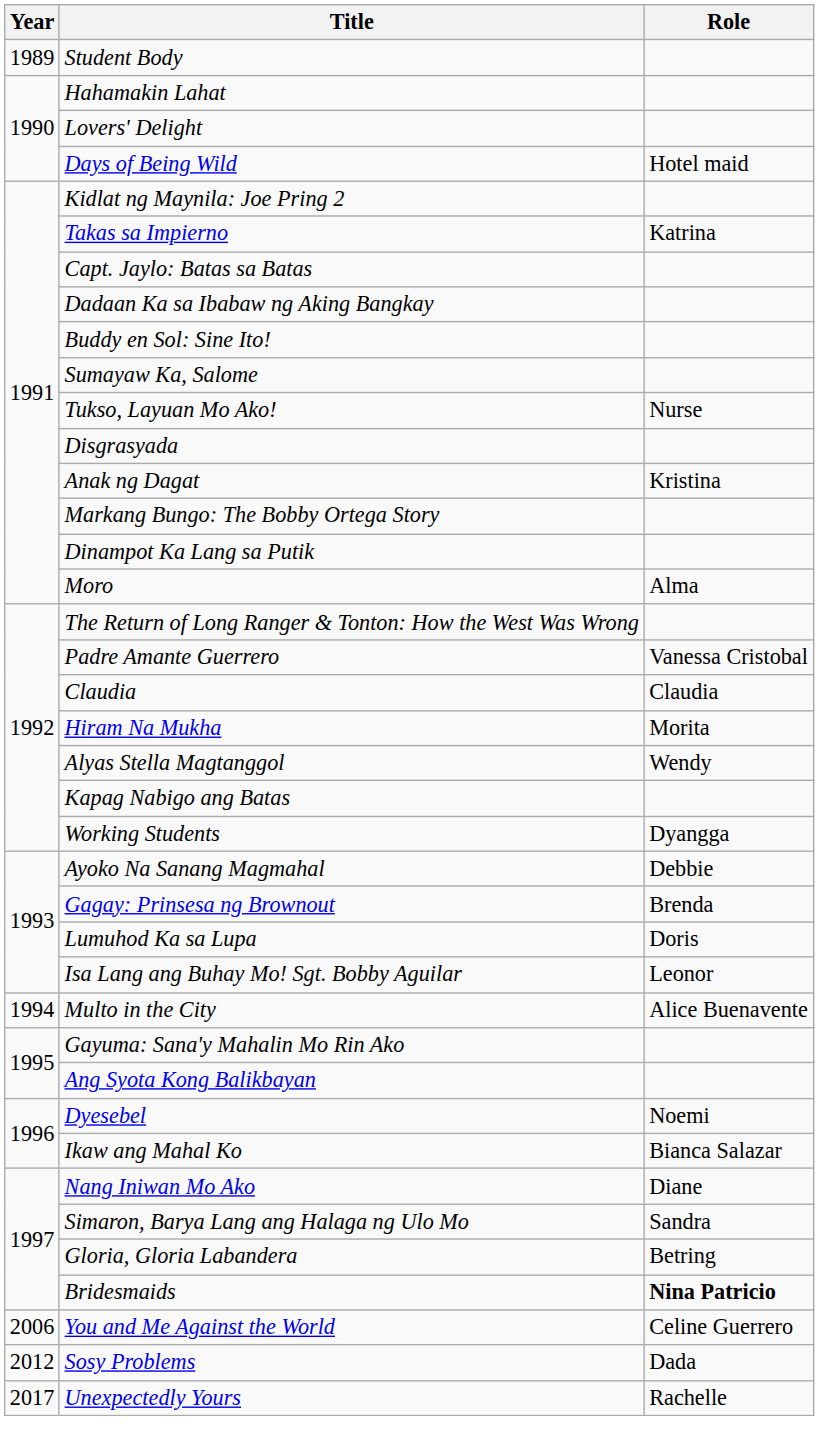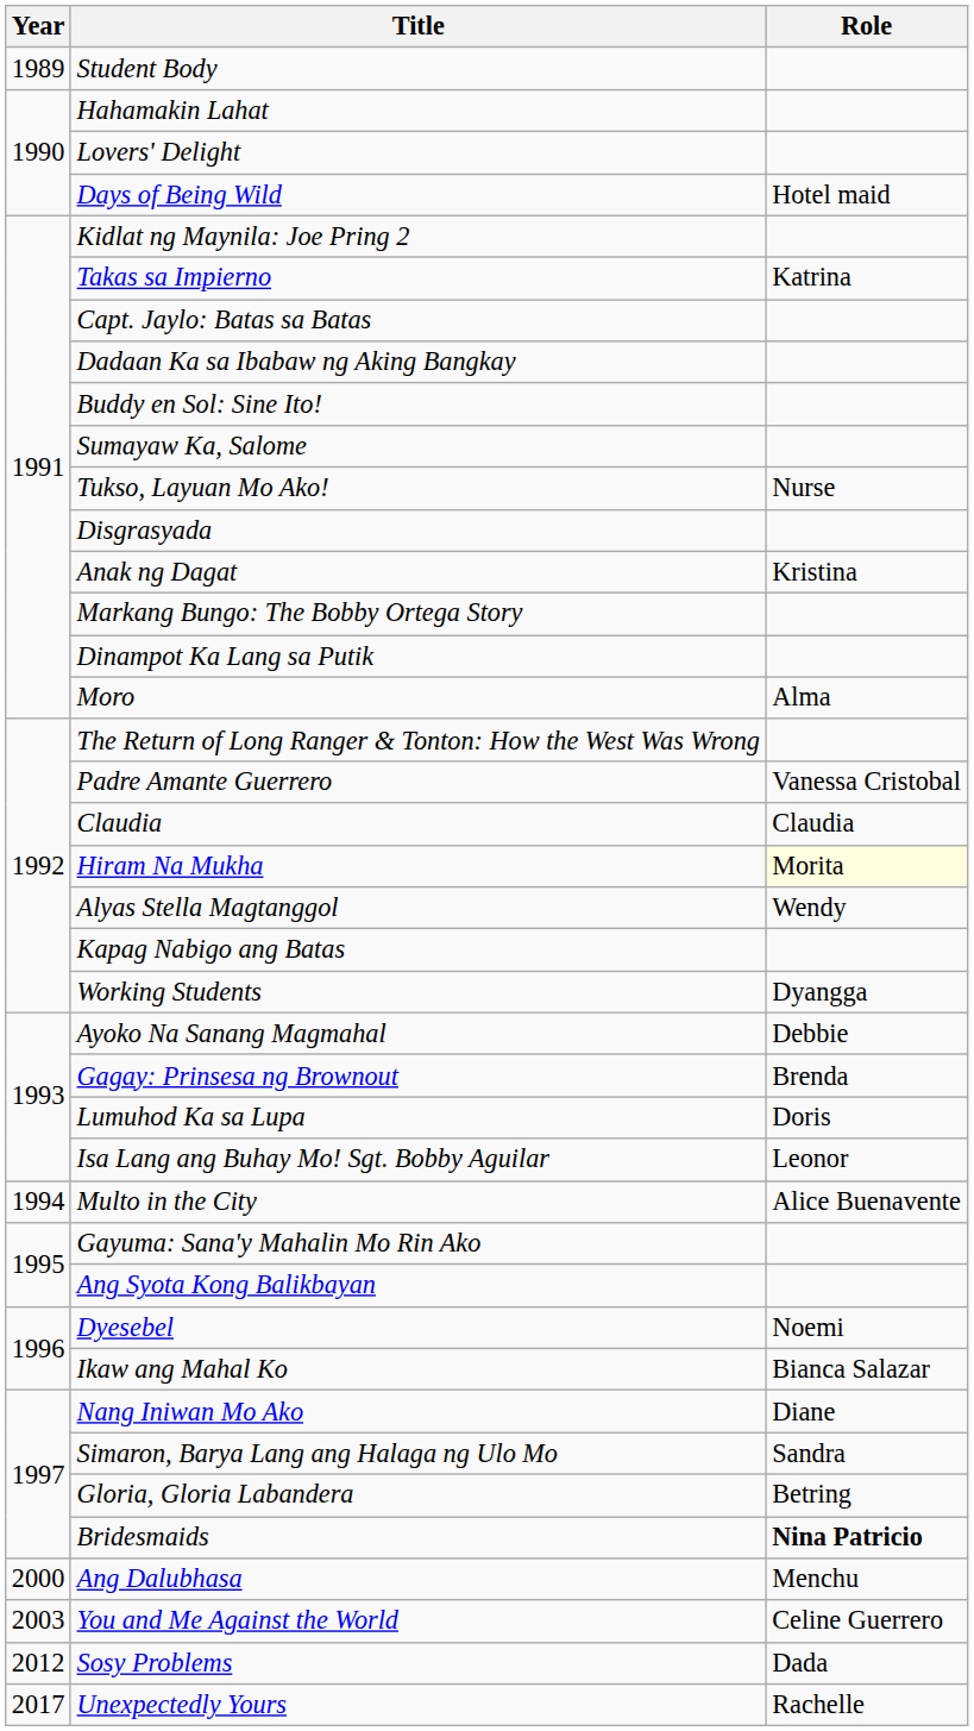 <table class="wikitable">
 <tr>
 <th>Year</th>
 <th>Title</th>
 <th>Role</th>
 </tr>
 <tr>
 <td>1989</td>
 <td><em>Student Body</em></td>
 <td></td>
 </tr>
 <tr>
 <td rowspan="3">1990</td>
 <td><em>Hahamakin Lahat</em></td>
 <td></td>
 </tr>
 <tr>
 <td><em>Lovers' Delight</em></td>
 <td></td>
 </tr>
 <tr>
 <td><em><a href='#'>Days of Being Wild</a></em></td>
 <td>Hotel maid</td>
 </tr>
 <tr>
 <td rowspan="12">1991</td>
 <td><em>Kidlat ng Maynila: Joe Pring 2</em></td>
 <td></td>
 </tr>
 <tr>
 <td><em><a href='#'>Takas sa Impierno</a></em></td>
 <td>Katrina</td>
 </tr>
 <tr>
 <td><em>Capt. Jaylo: Batas sa Batas</em></td>
 <td></td>
 </tr>
 <tr>
 <td><em>Dadaan Ka sa Ibabaw ng Aking Bangkay</em></td>
 <td></td>
 </tr>
 <tr>
 <td><em>Buddy en Sol: Sine Ito!</em></td>
 <td></td>
 </tr>
 <tr>
 <td><em>Sumayaw Ka, Salome</em></td>
 <td></td>
 </tr>
 <tr>
 <td><em>Tukso, Layuan Mo Ako!</em></td>
 <td>Nurse</td>
 </tr>
 <tr>
 <td><em>Disgrasyada</em></td>
 <td></td>
 </tr>
 <tr>
 <td><em>Anak ng Dagat</em></td>
 <td>Kristina</td>
 </tr>
 <tr>
 <td><em>Markang Bungo: The Bobby Ortega Story</em></td>
 <td></td>
 </tr>
 <tr>
 <td><em>Dinampot Ka Lang sa Putik</em></td>
 <td></td>
 </tr>
 <tr>
 <td><em>Moro</em></td>
 <td>Alma</td>
 </tr>
 <tr>
 <td rowspan="7">1992</td>
 <td><em>The Return of Long Ranger & Tonton: How the West Was Wrong</em></td>
 <td></td>
 </tr>
 <tr>
 <td><em>Padre Amante Guerrero</em></td>
 <td>Vanessa Cristobal</td>
 </tr>
 <tr>
 <td><em>Claudia</em></td>
 <td>Claudia</td>
 </tr>
 <tr>
 <td><em><a href='#'>Hiram Na Mukha</a></em></td>
-<td>Morita</td>
+<td style="background: lightyellow;">Morita</td>
 </tr>
 <tr>
 <td><em>Alyas Stella Magtanggol</em></td>
 <td>Wendy</td>
 </tr>
 <tr>
 <td><em>Kapag Nabigo ang Batas</em></td>
 <td></td>
 </tr>
 <tr>
 <td><em>Working Students</em></td>
 <td>Dyangga</td>
 </tr>
 <tr>
 <td rowspan="4">1993</td>
 <td><em>Ayoko Na Sanang Magmahal</em></td>
 <td>Debbie</td>
 </tr>
 <tr>
 <td><em><a href='#'>Gagay: Prinsesa ng Brownout</a></em></td>
 <td>Brenda</td>
 </tr>
 <tr>
 <td><em>Lumuhod Ka sa Lupa</em></td>
 <td>Doris</td>
 </tr>
 <tr>
 <td><em>Isa Lang ang Buhay Mo! Sgt. Bobby Aguilar</em></td>
 <td>Leonor</td>
 </tr>
 <tr>
 <td>1994</td>
 <td><em>Multo in the City</em></td>
 <td>Alice Buenavente</td>
 </tr>
 <tr>
 <td rowspan="2">1995</td>
 <td><em>Gayuma: Sana'y Mahalin Mo Rin Ako</em></td>
 <td></td>
 </tr>
 <tr>
 <td><em><a href='#'>Ang Syota Kong Balikbayan</a></em></td>
 <td></td>
 </tr>
 <tr>
 <td rowspan="2">1996</td>
 <td><em><a href='#'>Dyesebel</a></em></td>
 <td>Noemi</td>
 </tr>
 <tr>
 <td><em>Ikaw ang Mahal Ko</em></td>
 <td>Bianca Salazar</td>
 </tr>
 <tr>
 <td rowspan="4">1997</td>
 <td><em><a href='#'>Nang Iniwan Mo Ako</a></em></td>
 <td>Diane</td>
 </tr>
 <tr>
 <td><em>Simaron, Barya Lang ang Halaga ng Ulo Mo</em></td>
 <td>Sandra</td>
 </tr>
 <tr>
 <td><em>Gloria, Gloria Labandera</em></td>
 <td>Betring</td>
 </tr>
 <tr>
 <td><em>Bridesmaids</em></td>
 <td><strong>Nina Patricio</strong></td>
 </tr>
 <tr>
-<td>2006</td>
+<td>2000</td>
+<td><em><a href='#'>Ang Dalubhasa</a></em></td>
+<td>Menchu</td>
+</tr>
+<tr>
+<td>2003</td>
 <td><em><a href='#'>You and Me Against the World</a></em></td>
 <td>Celine Guerrero</td>
 </tr>
 <tr>
 <td>2012</td>
 <td><em><a href='#'>Sosy Problems</a></em></td>
 <td>Dada</td>
 </tr>
 <tr>
 <td>2017</td>
 <td><em><a href='#'>Unexpectedly Yours</a></em></td>
 <td>Rachelle</td>
 </tr>
 </table>
